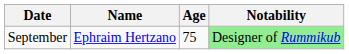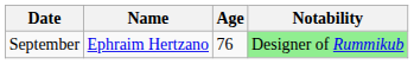 <table class="wikitable">
 <tr>
 <th>Date</th>
 <th>Name</th>
 <th>Age</th>
 <th>Notability</th>
 </tr>
 <tr>
 <td>September</td>
 <td><a href='#'>Ephraim Hertzano</a></td>
-<td>75</td>
+<td>76</td>
 <td style="background: lightgreen;">Designer of <em><a href='#'>Rummikub</a></em></td>
 </tr>
 </table>
